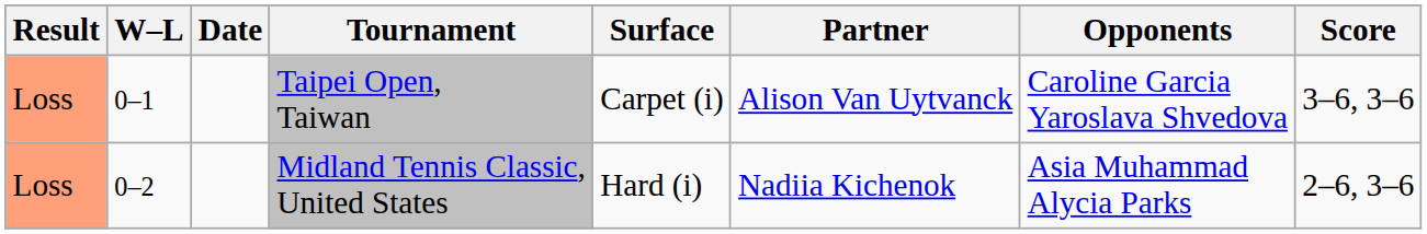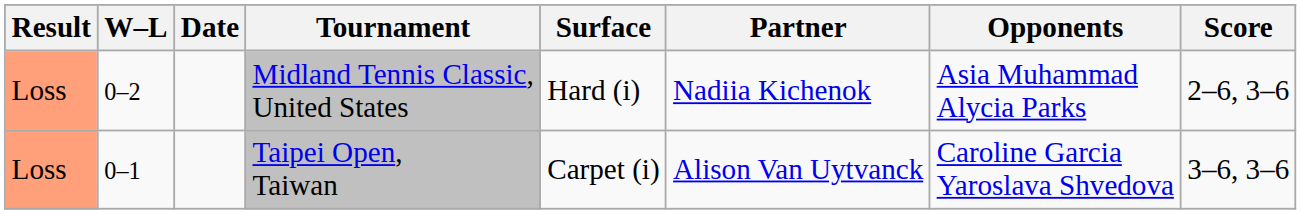 <table class="sortable wikitable nowrap">
 <tr>
 <th>Result</th>
 <th class="unsortable">W–L</th>
 <th>Date</th>
 <th>Tournament</th>
 <th>Surface</th>
 <th>Partner</th>
 <th>Opponents</th>
 <th class="unsortable">Score</th>
 </tr>
 <tr>
 <td style="background:#ffa07a;">Loss</td>
+<td><small>0–2</small></td>
+<td><a href='#'></a></td>
+<td style="background:silver;"><a href='#'>Midland Tennis Classic</a>, <br> United States</td>
+<td>Hard (i)</td>
+<td> <a href='#'>Nadiia Kichenok</a></td>
+<td> <a href='#'>Asia Muhammad</a> <br>  <a href='#'>Alycia Parks</a></td>
+<td>2–6, 3–6</td>
+</tr>
+<tr>
+<td style="background:#ffa07a;">Loss</td>
 <td><small>0–1</small></td>
 <td><a href='#'></a></td>
 <td style="background:silver;"><a href='#'>Taipei Open</a>, <br> Taiwan</td>
 <td>Carpet (i)</td>
 <td> <a href='#'>Alison Van Uytvanck</a></td>
 <td> <a href='#'>Caroline Garcia</a> <br>  <a href='#'>Yaroslava Shvedova</a></td>
 <td>3–6, 3–6</td>
 </tr>
-<tr>
-<td style="background:#ffa07a;">Loss</td>
-<td><small>0–2</small></td>
-<td><a href='#'></a></td>
-<td style="background:silver;"><a href='#'>Midland Tennis Classic</a>, <br> United States</td>
-<td>Hard (i)</td>
-<td> <a href='#'>Nadiia Kichenok</a></td>
-<td> <a href='#'>Asia Muhammad</a> <br>  <a href='#'>Alycia Parks</a></td>
-<td>2–6, 3–6</td>
-</tr>
 </table>
